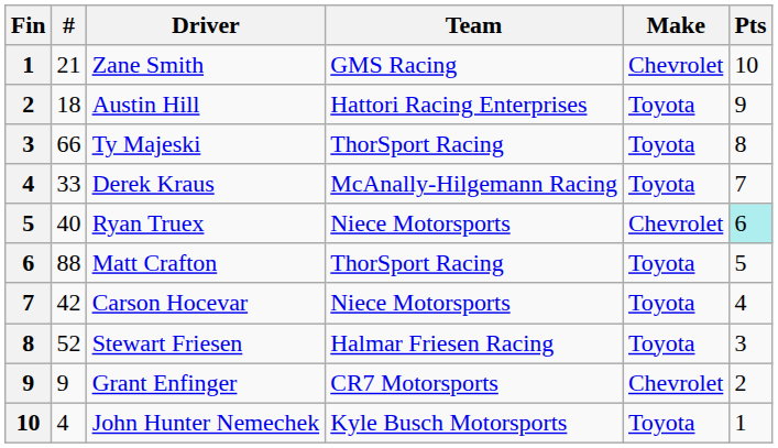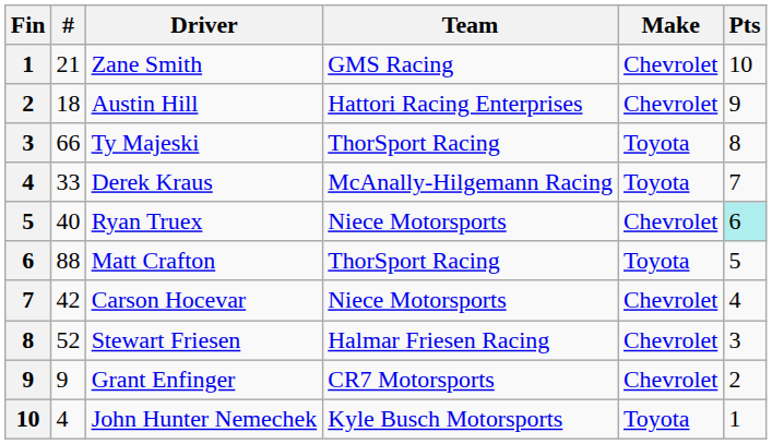 <table class="wikitable" style="font-size:95%">
 <tr>
 <th>Fin</th>
 <th>#</th>
 <th>Driver</th>
 <th>Team</th>
 <th>Make</th>
 <th>Pts</th>
 </tr>
 <tr>
 <th>1</th>
 <td>21</td>
 <td><a href='#'>Zane Smith</a></td>
 <td><a href='#'>GMS Racing</a></td>
 <td><a href='#'>Chevrolet</a></td>
 <td>10</td>
 </tr>
 <tr>
 <th>2</th>
 <td>18</td>
 <td><a href='#'>Austin Hill</a></td>
 <td><a href='#'>Hattori Racing Enterprises</a></td>
-<td><a href='#'>Toyota</a></td>
+<td><a href='#'>Chevrolet</a></td>
 <td>9</td>
 </tr>
 <tr>
 <th>3</th>
 <td>66</td>
 <td><a href='#'>Ty Majeski</a></td>
 <td><a href='#'>ThorSport Racing</a></td>
 <td><a href='#'>Toyota</a></td>
 <td>8</td>
 </tr>
 <tr>
 <th>4</th>
 <td>33</td>
 <td><a href='#'>Derek Kraus</a></td>
 <td><a href='#'>McAnally-Hilgemann Racing</a></td>
 <td><a href='#'>Toyota</a></td>
 <td>7</td>
 </tr>
 <tr>
 <th>5</th>
 <td>40</td>
 <td><a href='#'>Ryan Truex</a></td>
 <td><a href='#'>Niece Motorsports</a></td>
 <td><a href='#'>Chevrolet</a></td>
 <td style="background: paleturquoise;">6</td>
 </tr>
 <tr>
 <th>6</th>
 <td>88</td>
 <td><a href='#'>Matt Crafton</a></td>
 <td><a href='#'>ThorSport Racing</a></td>
 <td><a href='#'>Toyota</a></td>
 <td>5</td>
 </tr>
 <tr>
 <th>7</th>
 <td>42</td>
 <td><a href='#'>Carson Hocevar</a></td>
 <td><a href='#'>Niece Motorsports</a></td>
-<td><a href='#'>Toyota</a></td>
+<td><a href='#'>Chevrolet</a></td>
 <td>4</td>
 </tr>
 <tr>
 <th>8</th>
 <td>52</td>
 <td><a href='#'>Stewart Friesen</a></td>
 <td><a href='#'>Halmar Friesen Racing</a></td>
-<td><a href='#'>Toyota</a></td>
+<td><a href='#'>Chevrolet</a></td>
 <td>3</td>
 </tr>
 <tr>
 <th>9</th>
 <td>9</td>
 <td><a href='#'>Grant Enfinger</a></td>
 <td><a href='#'>CR7 Motorsports</a></td>
 <td><a href='#'>Chevrolet</a></td>
 <td>2</td>
 </tr>
 <tr>
 <th>10</th>
 <td>4</td>
 <td><a href='#'>John Hunter Nemechek</a></td>
 <td><a href='#'>Kyle Busch Motorsports</a></td>
 <td><a href='#'>Toyota</a></td>
 <td>1</td>
 </tr>
 </table>
